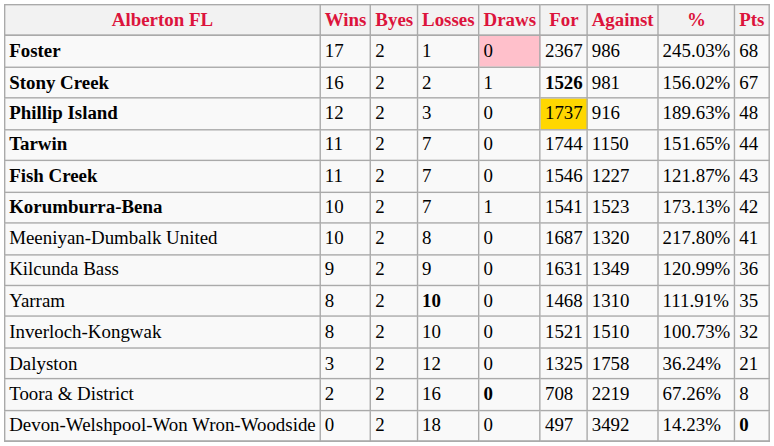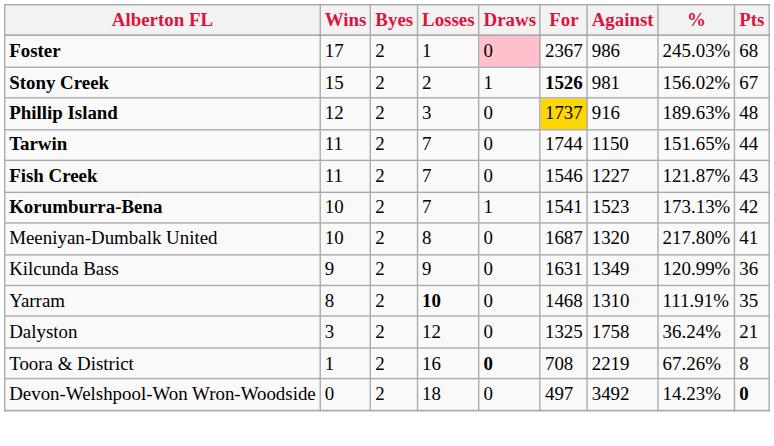 <table style="font-size: 85%; text-align: left;" class="wikitable">
 <tr>
 <th style="color:crimson">Alberton FL</th>
 <th style="color:crimson">Wins</th>
 <th style="color:crimson">Byes</th>
 <th style="color:crimson">Losses</th>
 <th style="color:crimson">Draws</th>
 <th style="color:crimson">For</th>
 <th style="color:crimson">Against</th>
 <th style="color:crimson">%</th>
 <th style="color:crimson">Pts</th>
 </tr>
 <tr>
 </tr>
 <tr>
 </tr>
 <tr>
 <td><strong> Foster </strong></td>
 <td>17</td>
 <td>2</td>
 <td>1</td>
 <td style="background: pink;">0</td>
 <td>2367</td>
 <td>986</td>
 <td>245.03%</td>
 <td>68</td>
 </tr>
 <tr>
 <td><strong> Stony Creek </strong></td>
-<td>16</td>
+<td>15</td>
 <td>2</td>
 <td>2</td>
 <td>1</td>
 <td><strong>1526</strong></td>
 <td>981</td>
 <td>156.02%</td>
 <td>67</td>
 </tr>
 <tr>
 <td><strong> Phillip Island </strong></td>
 <td>12</td>
 <td>2</td>
 <td>3</td>
 <td>0</td>
 <td style="background: gold;">1737</td>
 <td>916</td>
 <td>189.63%</td>
 <td>48</td>
 </tr>
 <tr>
 <td><strong> Tarwin </strong></td>
 <td>11</td>
 <td>2</td>
 <td>7</td>
 <td>0</td>
 <td>1744</td>
 <td>1150</td>
 <td>151.65%</td>
 <td>44</td>
 </tr>
 <tr>
 <td><strong> Fish Creek </strong></td>
 <td>11</td>
 <td>2</td>
 <td>7</td>
 <td>0</td>
 <td>1546</td>
 <td>1227</td>
 <td>121.87%</td>
 <td>43</td>
 </tr>
 <tr>
 <td><strong> Korumburra-Bena</strong></td>
 <td>10</td>
 <td>2</td>
 <td>7</td>
 <td>1</td>
 <td>1541</td>
 <td>1523</td>
 <td>173.13%</td>
 <td>42</td>
 </tr>
 <tr>
 <td>Meeniyan-Dumbalk United</td>
 <td>10</td>
 <td>2</td>
 <td>8</td>
 <td>0</td>
 <td>1687</td>
 <td>1320</td>
 <td>217.80%</td>
 <td>41</td>
 </tr>
 <tr>
 <td>Kilcunda Bass</td>
 <td>9</td>
 <td>2</td>
 <td>9</td>
 <td>0</td>
 <td>1631</td>
 <td>1349</td>
 <td>120.99%</td>
 <td>36</td>
 </tr>
 <tr>
 <td>Yarram</td>
 <td>8</td>
 <td>2</td>
 <td><strong>10</strong></td>
 <td>0</td>
 <td>1468</td>
 <td>1310</td>
 <td>111.91%</td>
 <td>35</td>
 </tr>
 <tr>
-<td>Inverloch-Kongwak</td>
-<td>8</td>
-<td>2</td>
-<td>10</td>
-<td>0</td>
-<td>1521</td>
-<td>1510</td>
-<td>100.73%</td>
-<td>32</td>
-</tr>
-<tr>
 <td>Dalyston</td>
 <td>3</td>
 <td>2</td>
 <td>12</td>
 <td>0</td>
 <td>1325</td>
 <td>1758</td>
 <td>36.24%</td>
 <td>21</td>
 </tr>
 <tr>
 <td>Toora & District</td>
-<td>2</td>
+<td>1</td>
 <td>2</td>
 <td>16</td>
 <td><strong>0</strong></td>
 <td>708</td>
 <td>2219</td>
 <td>67.26%</td>
 <td>8</td>
 </tr>
 <tr>
 <td>Devon-Welshpool-Won Wron-Woodside</td>
 <td>0</td>
 <td>2</td>
 <td>18</td>
 <td>0</td>
 <td>497</td>
 <td>3492</td>
 <td>14.23%</td>
 <td><strong>0</strong></td>
 </tr>
 <tr>
 </tr>
 </table>
